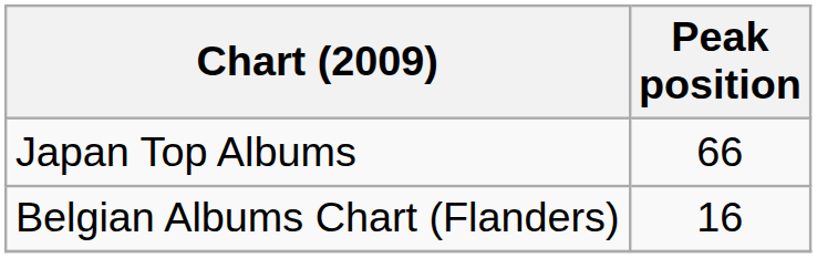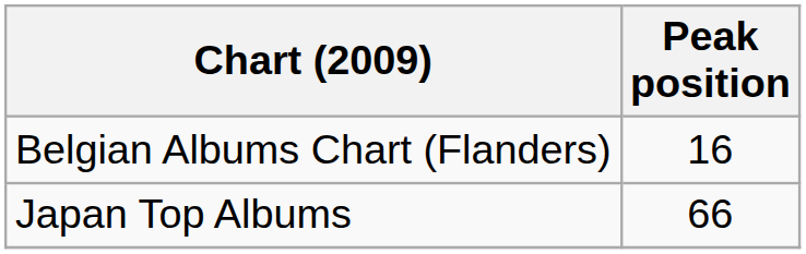 <table class="wikitable">
 <tr>
 <th align="left">Chart (2009)</th>
 <th align="center">Peak<br>position</th>
 </tr>
 <tr>
+<td align="left">Belgian Albums Chart (Flanders)</td>
+<td align="center">16</td>
+</tr>
+<tr>
 <td align="left">Japan Top Albums</td>
 <td align="center">66</td>
 </tr>
 <tr>
-<td align="left">Belgian Albums Chart (Flanders)</td>
-<td align="center">16</td>
-</tr>
-<tr>
 </tr>
 </table>
